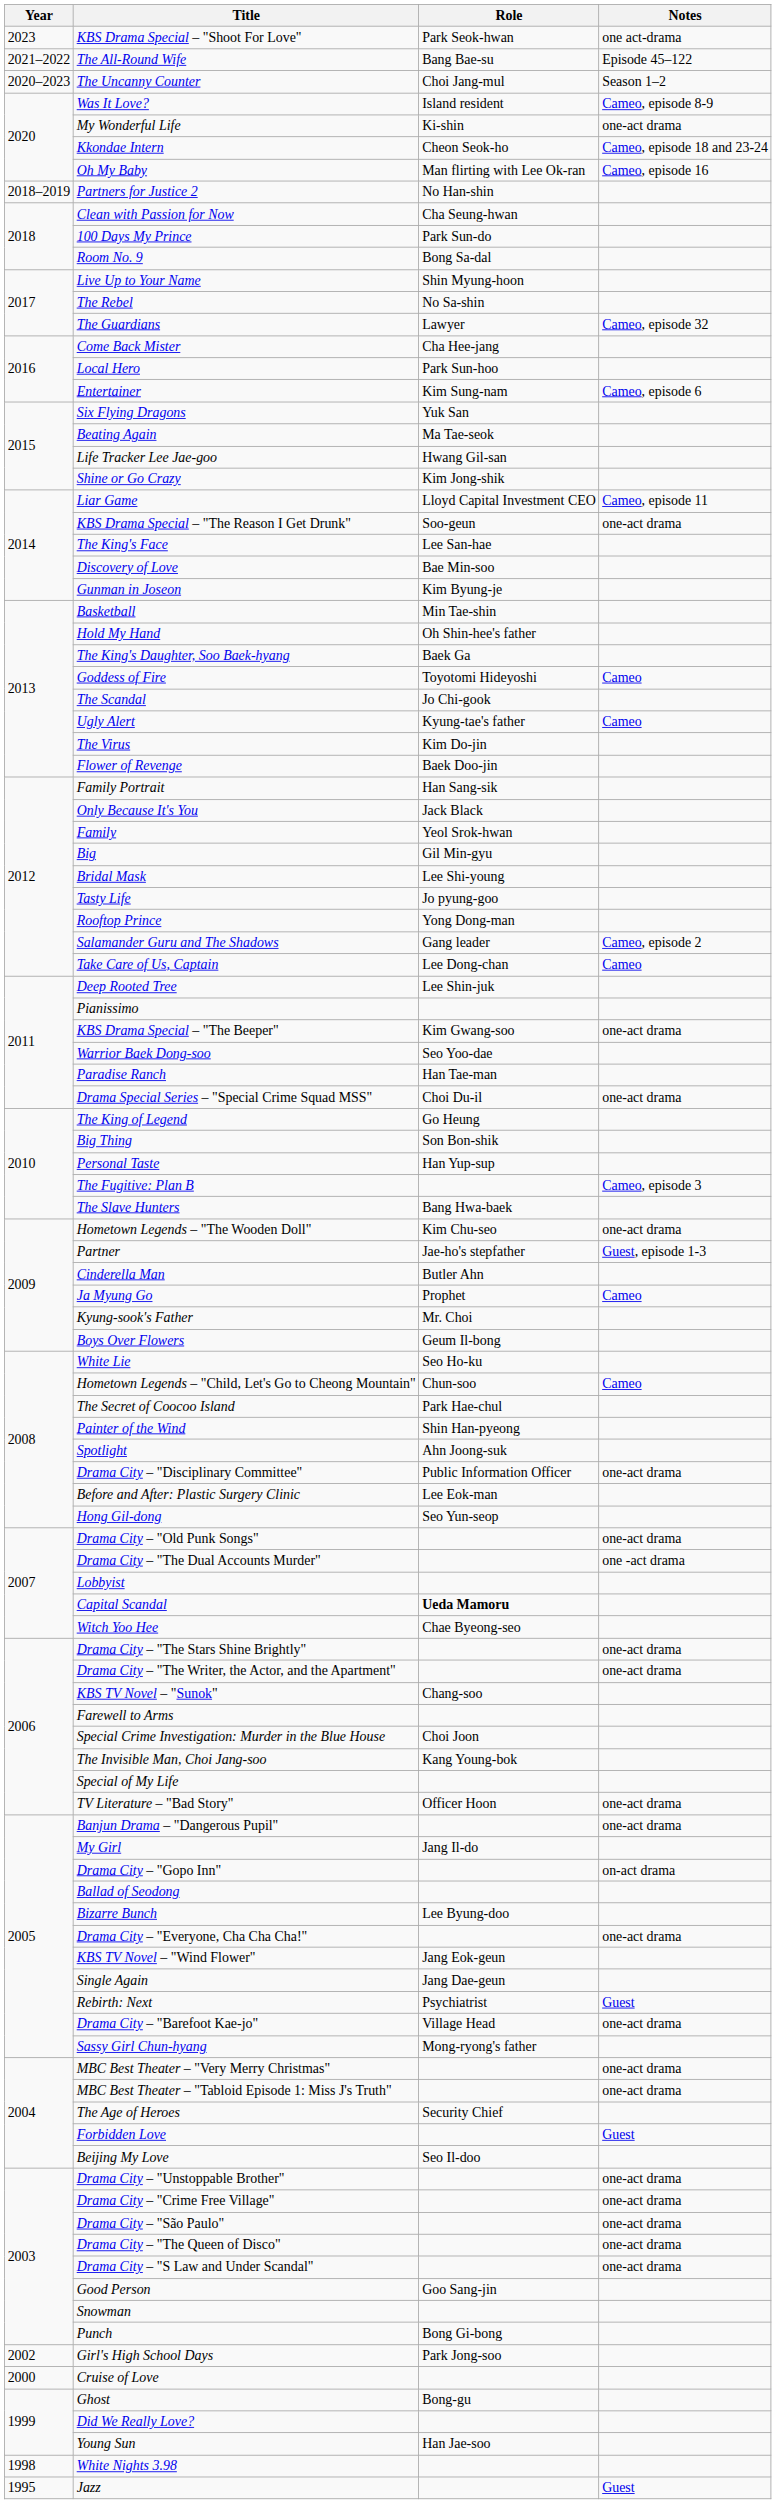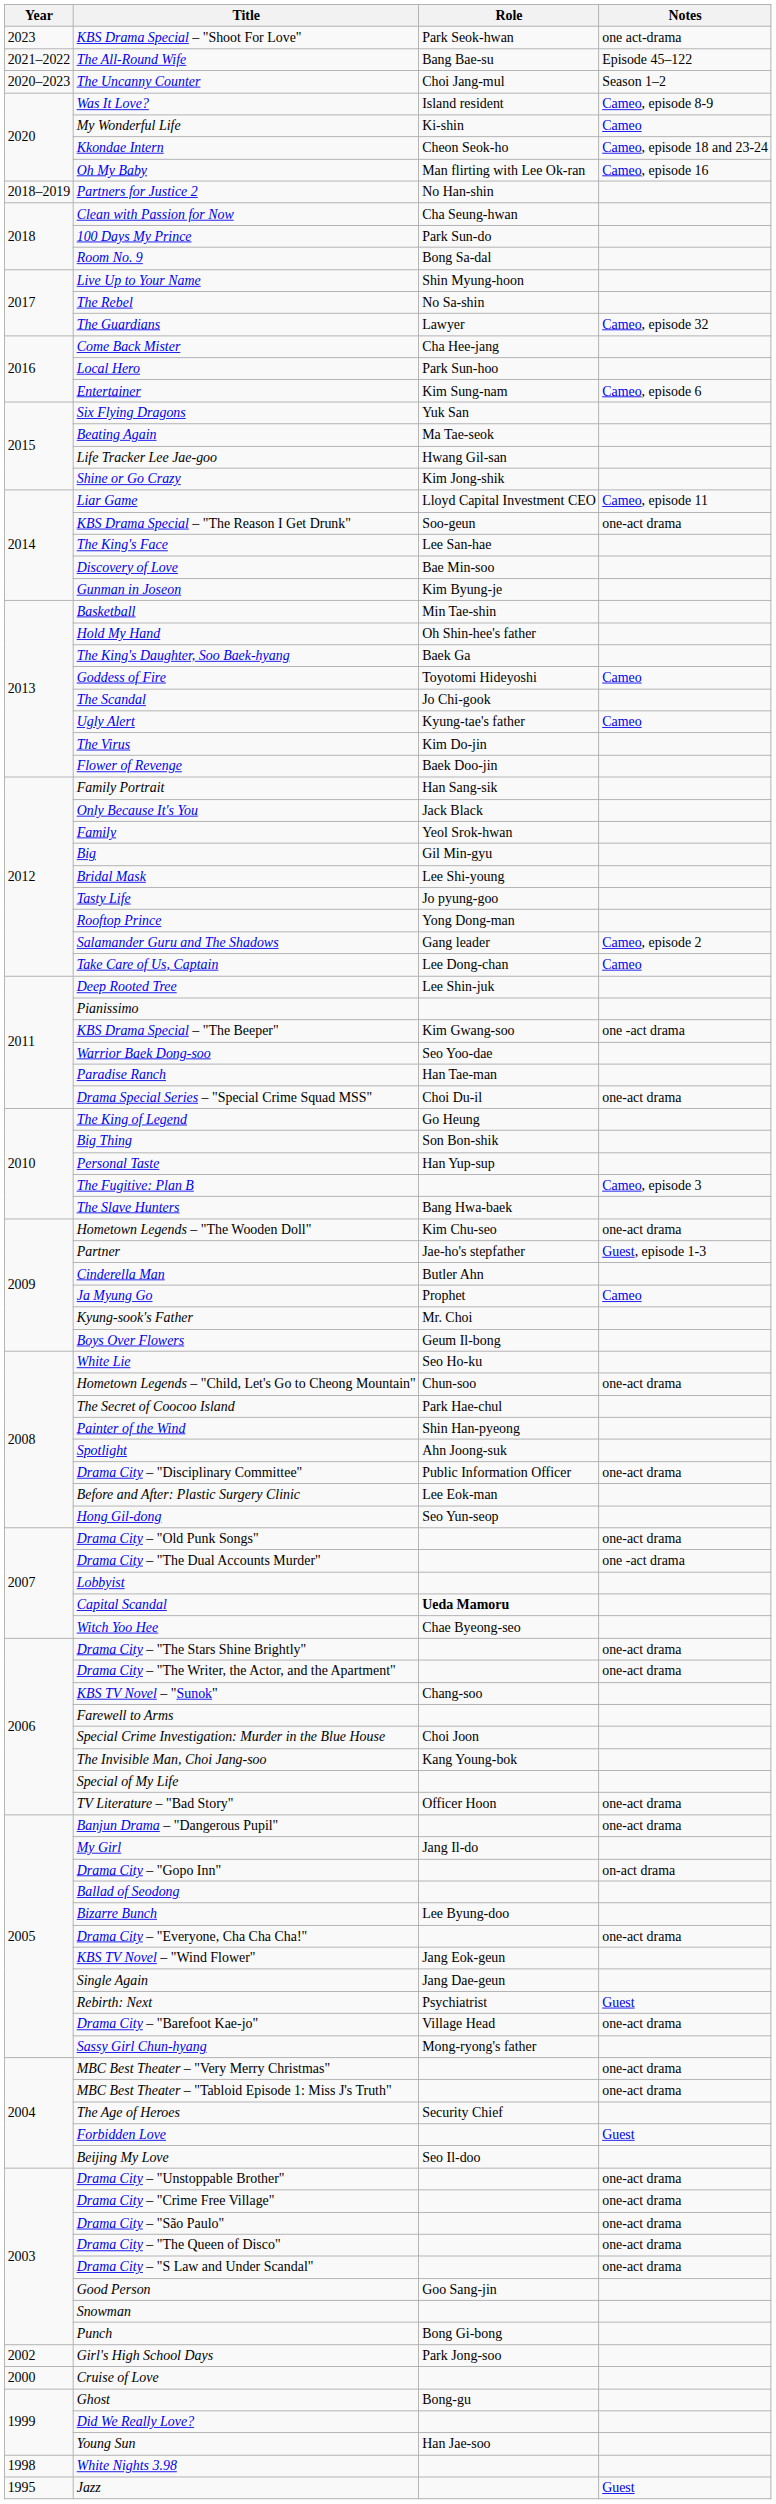 <table class="wikitable sortable">
 <tr>
 <th>Year</th>
 <th>Title</th>
 <th>Role</th>
 <th>Notes</th>
 </tr>
 <tr>
 <td>2023</td>
 <td><em><a href='#'>KBS Drama Special</a></em> – "Shoot For Love"</td>
 <td>Park Seok-hwan</td>
 <td>one act-drama</td>
 </tr>
 <tr>
 <td>2021–2022</td>
 <td><em><a href='#'>The All-Round Wife</a></em></td>
 <td>Bang Bae-su</td>
 <td>Episode 45–122</td>
 </tr>
 <tr>
 <td>2020–2023</td>
 <td><em><a href='#'>The Uncanny Counter</a></em></td>
 <td>Choi Jang-mul</td>
 <td>Season 1–2</td>
 </tr>
 <tr>
 <td rowspan=4>2020</td>
 <td><em><a href='#'>Was It Love?</a></em></td>
 <td>Island resident</td>
 <td><a href='#'>Cameo</a>, episode 8-9</td>
 </tr>
 <tr>
 <td><em>My Wonderful Life</em></td>
 <td>Ki-shin</td>
-<td>one-act drama</td>
+<td><a href='#'>Cameo</a></td>
 </tr>
 <tr>
 <td><em><a href='#'>Kkondae Intern</a></em></td>
 <td>Cheon Seok-ho</td>
 <td><a href='#'>Cameo</a>, episode 18 and 23-24</td>
 </tr>
 <tr>
 <td><em><a href='#'>Oh My Baby</a></em></td>
 <td>Man flirting with Lee Ok-ran</td>
 <td><a href='#'>Cameo</a>, episode 16</td>
 </tr>
 <tr>
 <td>2018–2019</td>
 <td><em><a href='#'>Partners for Justice 2</a></em></td>
 <td>No Han-shin</td>
 <td></td>
 </tr>
 <tr>
 <td rowspan=3>2018</td>
 <td><em><a href='#'>Clean with Passion for Now</a></em></td>
 <td>Cha Seung-hwan</td>
 <td></td>
 </tr>
 <tr>
 <td><em><a href='#'>100 Days My Prince</a></em></td>
 <td>Park Sun-do</td>
 <td></td>
 </tr>
 <tr>
 <td><em><a href='#'>Room No. 9</a></em></td>
 <td>Bong Sa-dal</td>
 <td></td>
 </tr>
 <tr>
 <td rowspan=3>2017</td>
 <td><em><a href='#'>Live Up to Your Name</a></em></td>
 <td>Shin Myung-hoon</td>
 <td></td>
 </tr>
 <tr>
 <td><em><a href='#'>The Rebel</a></em></td>
 <td>No Sa-shin</td>
 <td></td>
 </tr>
 <tr>
 <td><em><a href='#'>The Guardians</a></em></td>
 <td>Lawyer</td>
 <td><a href='#'>Cameo</a>, episode 32</td>
 </tr>
 <tr>
 <td rowspan=3>2016</td>
 <td><em><a href='#'>Come Back Mister</a></em></td>
 <td>Cha Hee-jang</td>
 <td></td>
 </tr>
 <tr>
 <td><em><a href='#'>Local Hero</a></em></td>
 <td>Park Sun-hoo</td>
 <td></td>
 </tr>
 <tr>
 <td><em><a href='#'>Entertainer</a></em></td>
 <td>Kim Sung-nam</td>
 <td><a href='#'>Cameo</a>, episode 6</td>
 </tr>
 <tr>
 <td rowspan=4>2015</td>
 <td><em><a href='#'>Six Flying Dragons</a></em></td>
 <td>Yuk San</td>
 <td></td>
 </tr>
 <tr>
 <td><em><a href='#'>Beating Again</a></em></td>
 <td>Ma Tae-seok</td>
 <td></td>
 </tr>
 <tr>
 <td><em>Life Tracker Lee Jae-goo</em></td>
 <td>Hwang Gil-san</td>
 <td></td>
 </tr>
 <tr>
 <td><em><a href='#'>Shine or Go Crazy</a></em></td>
 <td>Kim Jong-shik</td>
 <td></td>
 </tr>
 <tr>
 <td rowspan=5>2014</td>
 <td><em><a href='#'>Liar Game</a></em></td>
 <td>Lloyd Capital Investment CEO</td>
 <td><a href='#'>Cameo</a>, episode 11</td>
 </tr>
 <tr>
 <td><em><a href='#'>KBS Drama Special</a></em> – "The Reason I Get Drunk"</td>
 <td>Soo-geun</td>
 <td>one-act drama</td>
 </tr>
 <tr>
 <td><em><a href='#'>The King's Face</a></em></td>
 <td>Lee San-hae</td>
 <td></td>
 </tr>
 <tr>
 <td><em><a href='#'>Discovery of Love</a></em></td>
 <td>Bae Min-soo</td>
 <td></td>
 </tr>
 <tr>
 <td><em><a href='#'>Gunman in Joseon</a></em></td>
 <td>Kim Byung-je</td>
 <td></td>
 </tr>
 <tr>
 <td rowspan=8>2013</td>
 <td><em><a href='#'>Basketball</a></em></td>
 <td>Min Tae-shin</td>
 <td></td>
 </tr>
 <tr>
 <td><em><a href='#'>Hold My Hand</a></em></td>
 <td>Oh Shin-hee's father</td>
 <td></td>
 </tr>
 <tr>
 <td><em><a href='#'>The King's Daughter, Soo Baek-hyang</a></em></td>
 <td>Baek Ga</td>
 <td></td>
 </tr>
 <tr>
 <td><em><a href='#'>Goddess of Fire</a></em></td>
 <td>Toyotomi Hideyoshi</td>
 <td><a href='#'>Cameo</a></td>
 </tr>
 <tr>
 <td><em><a href='#'>The Scandal</a></em></td>
 <td>Jo Chi-gook</td>
 <td></td>
 </tr>
 <tr>
 <td><em><a href='#'>Ugly Alert</a></em></td>
 <td>Kyung-tae's father</td>
 <td><a href='#'>Cameo</a></td>
 </tr>
 <tr>
 <td><em><a href='#'>The Virus</a></em></td>
 <td>Kim Do-jin</td>
 <td></td>
 </tr>
 <tr>
 <td><em><a href='#'>Flower of Revenge</a></em></td>
 <td>Baek Doo-jin</td>
 <td></td>
 </tr>
 <tr>
 <td rowspan=9>2012</td>
 <td><em>Family Portrait</em></td>
 <td>Han Sang-sik</td>
 <td></td>
 </tr>
 <tr>
 <td><em><a href='#'>Only Because It's You</a></em></td>
 <td>Jack Black</td>
 <td></td>
 </tr>
 <tr>
 <td><em><a href='#'>Family</a></em></td>
 <td>Yeol Srok-hwan</td>
 <td></td>
 </tr>
 <tr>
 <td><em><a href='#'>Big</a></em></td>
 <td>Gil Min-gyu</td>
 <td></td>
 </tr>
 <tr>
 <td><em><a href='#'>Bridal Mask</a></em></td>
 <td>Lee Shi-young</td>
 <td></td>
 </tr>
 <tr>
 <td><em><a href='#'>Tasty Life</a></em></td>
 <td>Jo pyung-goo</td>
 <td></td>
 </tr>
 <tr>
 <td><em><a href='#'>Rooftop Prince</a></em></td>
 <td>Yong Dong-man</td>
 <td></td>
 </tr>
 <tr>
 <td><em><a href='#'>Salamander Guru and The Shadows</a></em></td>
 <td>Gang leader</td>
 <td><a href='#'>Cameo</a>, episode 2</td>
 </tr>
 <tr>
 <td><em><a href='#'>Take Care of Us, Captain</a></em></td>
 <td>Lee Dong-chan</td>
 <td><a href='#'>Cameo</a></td>
 </tr>
 <tr>
 <td rowspan=6>2011</td>
 <td><em><a href='#'>Deep Rooted Tree</a></em></td>
 <td>Lee Shin-juk</td>
 <td></td>
 </tr>
 <tr>
 <td><em>Pianissimo</em></td>
 <td></td>
 <td></td>
 </tr>
 <tr>
 <td><em><a href='#'>KBS Drama Special</a></em> – "The Beeper"</td>
 <td>Kim Gwang-soo</td>
-<td>one-act drama</td>
+<td>one -act drama</td>
 </tr>
 <tr>
 <td><em><a href='#'>Warrior Baek Dong-soo</a></em></td>
 <td>Seo Yoo-dae</td>
 <td></td>
 </tr>
 <tr>
 <td><em><a href='#'>Paradise Ranch</a></em></td>
 <td>Han Tae-man</td>
 <td></td>
 </tr>
 <tr>
 <td><em><a href='#'>Drama Special Series</a></em> – "Special Crime Squad MSS"</td>
 <td>Choi Du-il</td>
 <td>one-act drama</td>
 </tr>
 <tr>
 <td rowspan=5>2010</td>
 <td><em><a href='#'>The King of Legend</a></em></td>
 <td>Go Heung</td>
 <td></td>
 </tr>
 <tr>
 <td><em><a href='#'>Big Thing</a></em></td>
 <td>Son Bon-shik</td>
 <td></td>
 </tr>
 <tr>
 <td><em><a href='#'>Personal Taste</a></em></td>
 <td>Han Yup-sup</td>
 <td></td>
 </tr>
 <tr>
 <td><em><a href='#'>The Fugitive: Plan B</a></em></td>
 <td></td>
 <td><a href='#'>Cameo</a>, episode 3</td>
 </tr>
 <tr>
 <td><em><a href='#'>The Slave Hunters</a></em></td>
 <td>Bang Hwa-baek</td>
 <td></td>
 </tr>
 <tr>
 <td rowspan=6>2009</td>
 <td><em>Hometown Legends</em> – "The Wooden Doll"</td>
 <td>Kim Chu-seo</td>
 <td>one-act drama</td>
 </tr>
 <tr>
 <td><em>Partner</em></td>
 <td>Jae-ho's stepfather</td>
 <td><a href='#'>Guest</a>, episode 1-3</td>
 </tr>
 <tr>
 <td><em><a href='#'>Cinderella Man</a></em></td>
 <td>Butler Ahn</td>
 <td></td>
 </tr>
 <tr>
 <td><em><a href='#'>Ja Myung Go</a></em></td>
 <td>Prophet</td>
 <td><a href='#'>Cameo</a></td>
 </tr>
 <tr>
 <td><em>Kyung-sook's Father</em></td>
 <td>Mr. Choi</td>
 <td></td>
 </tr>
 <tr>
 <td><em><a href='#'>Boys Over Flowers</a></em></td>
 <td>Geum Il-bong</td>
 <td></td>
 </tr>
 <tr>
 <td rowspan=8>2008</td>
 <td><em><a href='#'>White Lie</a></em></td>
 <td>Seo Ho-ku</td>
 <td></td>
 </tr>
 <tr>
 <td><em>Hometown Legends</em> – "Child, Let's Go to Cheong Mountain"</td>
 <td>Chun-soo</td>
-<td><a href='#'>Cameo</a></td>
+<td>one-act drama</td>
 </tr>
 <tr>
 <td><em>The Secret of Coocoo Island</em></td>
 <td>Park Hae-chul</td>
 <td></td>
 </tr>
 <tr>
 <td><em><a href='#'>Painter of the Wind</a></em></td>
 <td>Shin Han-pyeong</td>
 <td></td>
 </tr>
 <tr>
 <td><em><a href='#'>Spotlight</a></em></td>
 <td>Ahn Joong-suk</td>
 <td></td>
 </tr>
 <tr>
 <td><em><a href='#'>Drama City</a></em> – "Disciplinary Committee"</td>
 <td>Public Information Officer</td>
 <td>one-act drama</td>
 </tr>
 <tr>
 <td><em>Before and After: Plastic Surgery Clinic</em></td>
 <td>Lee Eok-man</td>
 <td></td>
 </tr>
 <tr>
 <td><em><a href='#'>Hong Gil-dong</a></em></td>
 <td>Seo Yun-seop</td>
 <td></td>
 </tr>
 <tr>
 <td rowspan=5>2007</td>
 <td><em><a href='#'>Drama City</a></em> – "Old Punk Songs"</td>
 <td></td>
 <td>one-act drama</td>
 </tr>
 <tr>
 <td><em><a href='#'>Drama City</a></em> – "The Dual Accounts Murder"</td>
 <td></td>
 <td>one -act drama</td>
 </tr>
 <tr>
 <td><em><a href='#'>Lobbyist</a></em></td>
 <td></td>
 <td></td>
 </tr>
 <tr>
 <td><em><a href='#'>Capital Scandal</a></em></td>
 <td><strong>Ueda Mamoru</strong></td>
 <td></td>
 </tr>
 <tr>
 <td><em><a href='#'>Witch Yoo Hee</a></em></td>
 <td>Chae Byeong-seo</td>
 <td></td>
 </tr>
 <tr>
 <td rowspan=8>2006</td>
 <td><em><a href='#'>Drama City</a></em> – "The Stars Shine Brightly"</td>
 <td></td>
 <td>one-act drama</td>
 </tr>
 <tr>
 <td><em><a href='#'>Drama City</a></em> – "The Writer, the Actor, and the Apartment"</td>
 <td></td>
 <td>one-act drama</td>
 </tr>
 <tr>
 <td><em><a href='#'>KBS TV Novel</a></em> – "<a href='#'>Sunok</a>"</td>
 <td>Chang-soo</td>
 <td></td>
 </tr>
 <tr>
 <td><em>Farewell to Arms</em></td>
 <td></td>
 <td></td>
 </tr>
 <tr>
 <td><em>Special Crime Investigation: Murder in the Blue House</em></td>
 <td>Choi Joon</td>
 <td></td>
 </tr>
 <tr>
 <td><em>The Invisible Man, Choi Jang-soo</em></td>
 <td>Kang Young-bok</td>
 <td></td>
 </tr>
 <tr>
 <td><em>Special of My Life</em></td>
 <td></td>
 <td></td>
 </tr>
 <tr>
 <td><em>TV Literature</em> – "Bad Story"</td>
 <td>Officer Hoon</td>
 <td>one-act drama</td>
 </tr>
 <tr>
 <td rowspan=11>2005</td>
 <td><em><a href='#'>Banjun Drama</a></em> – "Dangerous Pupil"</td>
 <td></td>
 <td>one-act drama</td>
 </tr>
 <tr>
 <td><em><a href='#'>My Girl</a></em></td>
 <td>Jang Il-do</td>
 <td></td>
 </tr>
 <tr>
 <td><em><a href='#'>Drama City</a></em> – "Gopo Inn"</td>
 <td></td>
 <td>on-act drama</td>
 </tr>
 <tr>
 <td><em><a href='#'>Ballad of Seodong</a></em></td>
 <td></td>
 <td></td>
 </tr>
 <tr>
 <td><em><a href='#'>Bizarre Bunch</a></em></td>
 <td>Lee Byung-doo</td>
 <td></td>
 </tr>
 <tr>
 <td><em><a href='#'>Drama City</a></em> – "Everyone, Cha Cha Cha!"</td>
 <td></td>
 <td>one-act drama</td>
 </tr>
 <tr>
 <td><em><a href='#'>KBS TV Novel</a></em> – "Wind Flower"</td>
 <td>Jang Eok-geun</td>
 <td></td>
 </tr>
 <tr>
 <td><em>Single Again</em></td>
 <td>Jang Dae-geun</td>
 <td></td>
 </tr>
 <tr>
 <td><em>Rebirth: Next</em></td>
 <td>Psychiatrist</td>
 <td><a href='#'>Guest</a></td>
 </tr>
 <tr>
 <td><em><a href='#'>Drama City</a></em> – "Barefoot Kae-jo"</td>
 <td>Village Head</td>
 <td>one-act drama</td>
 </tr>
 <tr>
 <td><em><a href='#'>Sassy Girl Chun-hyang</a></em></td>
 <td>Mong-ryong's father</td>
 <td></td>
 </tr>
 <tr>
 <td rowspan=5>2004</td>
 <td><em>MBC Best Theater</em> – "Very Merry Christmas"</td>
 <td></td>
 <td>one-act drama</td>
 </tr>
 <tr>
 <td><em>MBC Best Theater</em> – "Tabloid Episode 1: Miss J's Truth"</td>
 <td></td>
 <td>one-act drama</td>
 </tr>
 <tr>
 <td><em>The Age of Heroes</em></td>
 <td>Security Chief</td>
 <td></td>
 </tr>
 <tr>
 <td><em><a href='#'>Forbidden Love</a></em></td>
 <td></td>
 <td><a href='#'>Guest</a></td>
 </tr>
 <tr>
 <td><em>Beijing My Love</em></td>
 <td>Seo Il-doo</td>
 <td></td>
 </tr>
 <tr>
 <td rowspan=8>2003</td>
 <td><em><a href='#'>Drama City</a></em> – "Unstoppable Brother"</td>
 <td></td>
 <td>one-act drama</td>
 </tr>
 <tr>
 <td><em><a href='#'>Drama City</a></em> – "Crime Free Village"</td>
 <td></td>
 <td>one-act drama</td>
 </tr>
 <tr>
 <td><em><a href='#'>Drama City</a></em> – "São Paulo"</td>
 <td></td>
 <td>one-act drama</td>
 </tr>
 <tr>
 <td><em><a href='#'>Drama City</a></em> – "The Queen of Disco"</td>
 <td></td>
 <td>one-act drama</td>
 </tr>
 <tr>
 <td><em><a href='#'>Drama City</a></em> – "S Law and Under Scandal"</td>
 <td></td>
 <td>one-act drama</td>
 </tr>
 <tr>
 <td><em>Good Person</em></td>
 <td>Goo Sang-jin</td>
 <td></td>
 </tr>
 <tr>
 <td><em>Snowman</em></td>
 <td></td>
 <td></td>
 </tr>
 <tr>
 <td><em>Punch</em></td>
 <td>Bong Gi-bong</td>
 <td></td>
 </tr>
 <tr>
 <td>2002</td>
 <td><em>Girl's High School Days</em></td>
 <td>Park Jong-soo</td>
 <td></td>
 </tr>
 <tr>
 <td>2000</td>
 <td><em>Cruise of Love</em></td>
 <td></td>
 <td></td>
 </tr>
 <tr>
 <td rowspan=3>1999</td>
 <td><em>Ghost</em></td>
 <td>Bong-gu</td>
 <td></td>
 </tr>
 <tr>
 <td><em><a href='#'>Did We Really Love?</a></em></td>
 <td></td>
 <td></td>
 </tr>
 <tr>
 <td><em>Young Sun</em></td>
 <td>Han Jae-soo</td>
 <td></td>
 </tr>
 <tr>
 <td>1998</td>
 <td><em><a href='#'>White Nights 3.98</a></em></td>
 <td></td>
 <td></td>
 </tr>
 <tr>
 <td>1995</td>
 <td><em>Jazz</em></td>
 <td></td>
 <td><a href='#'>Guest</a></td>
 </tr>
 </table>
